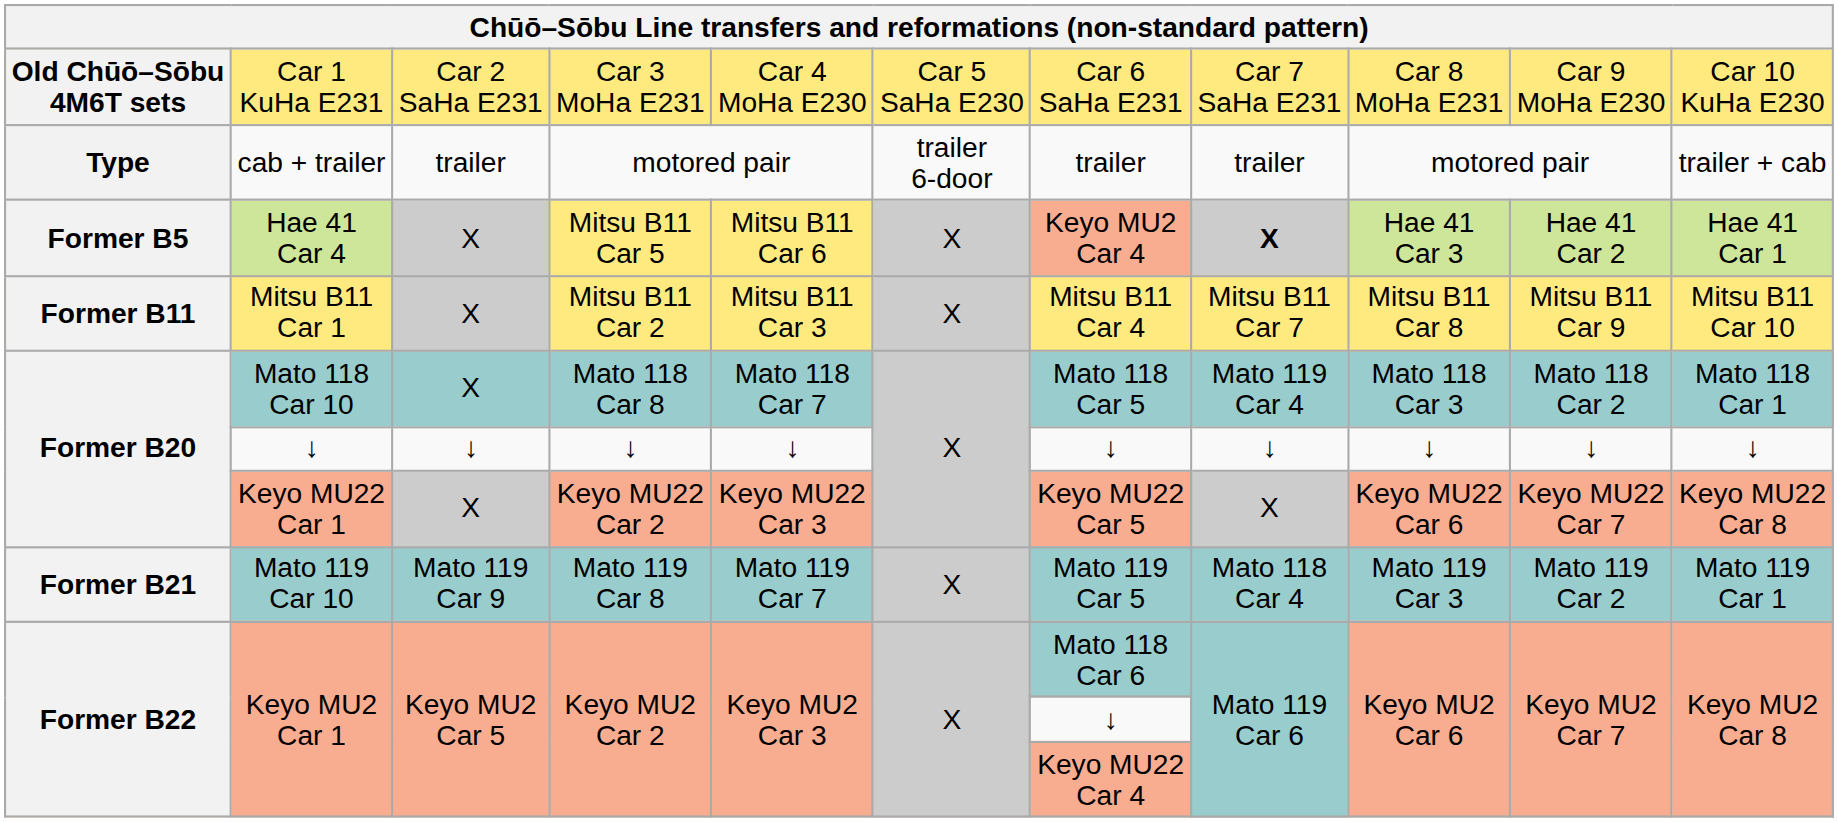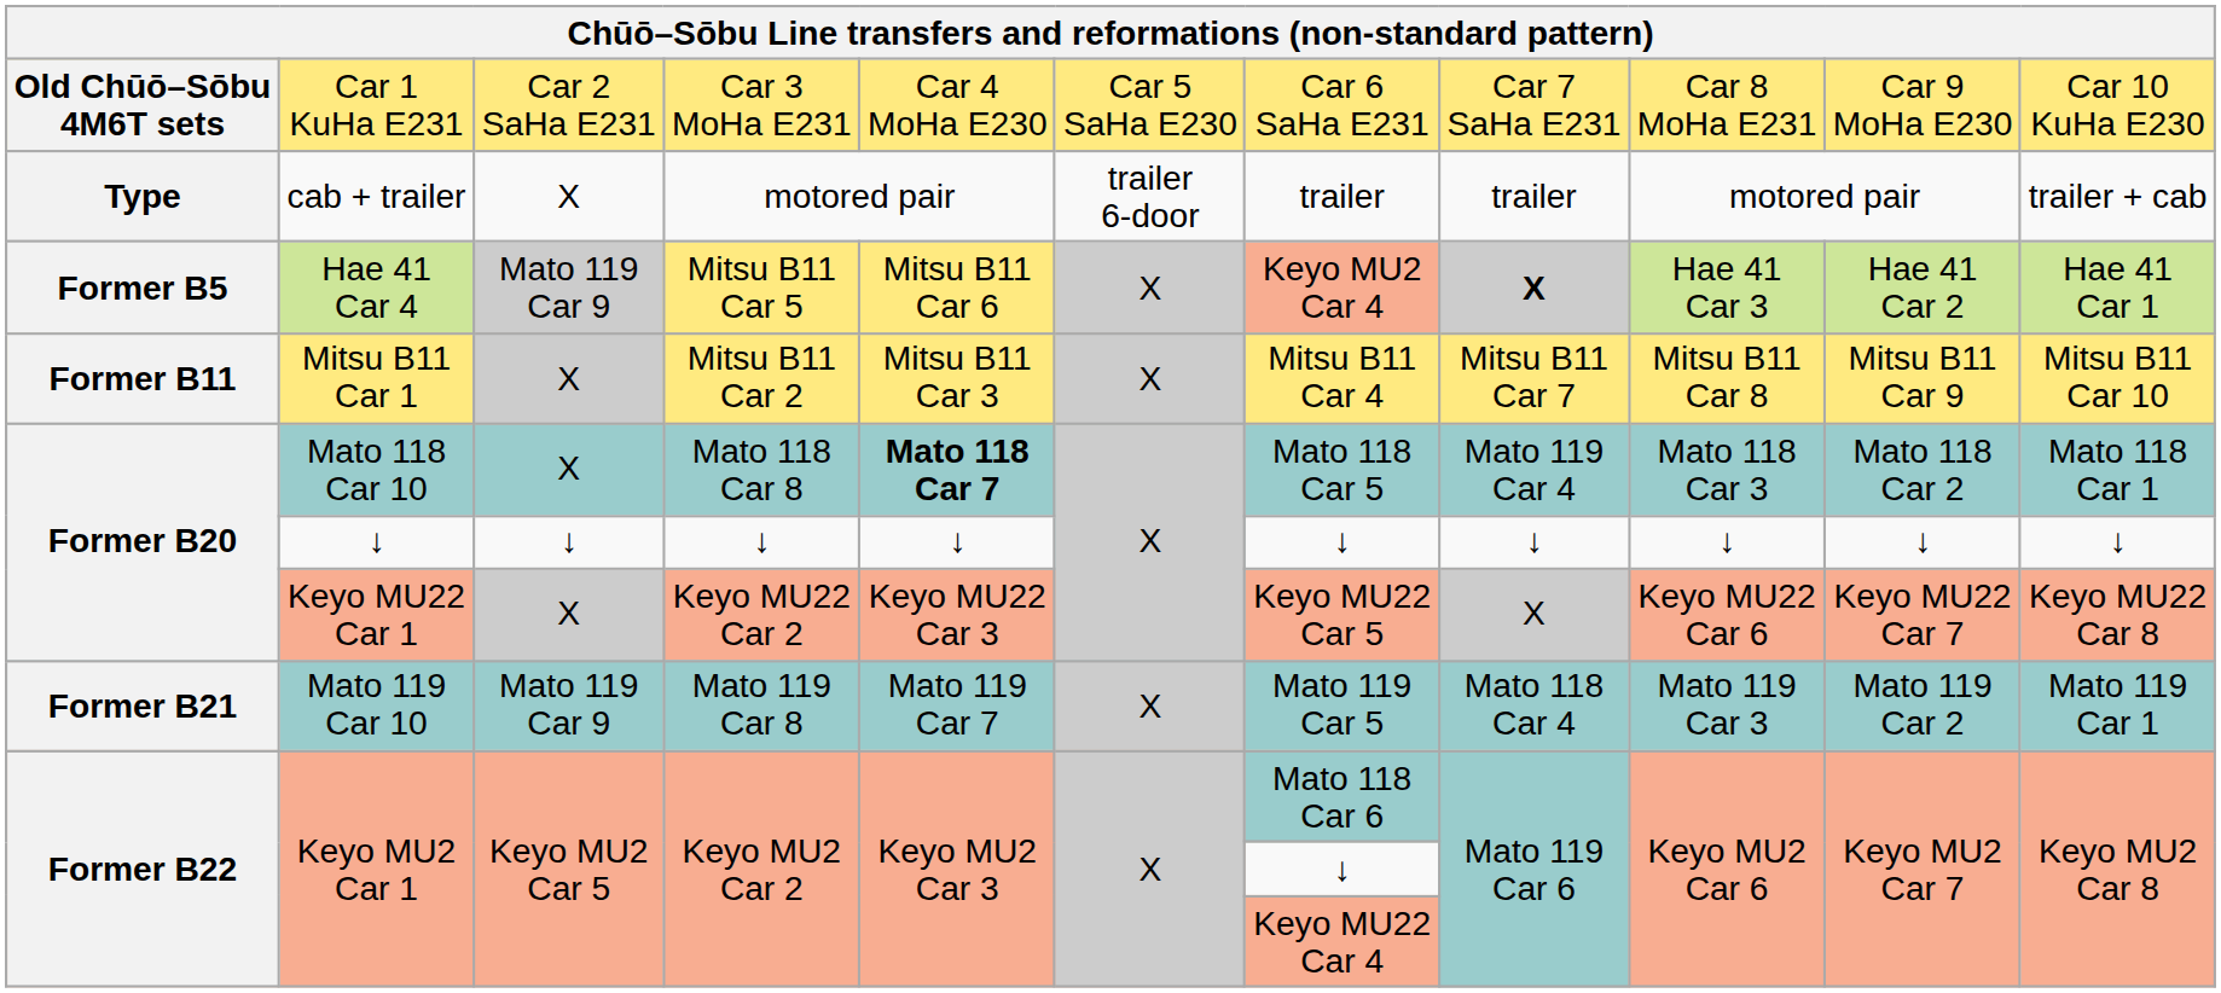 <table class="wikitable" style="text-align: center; font-size:85%;">
 <tr>
 <th colspan="11">Chūō–Sōbu Line transfers and reformations (non-standard pattern)</th>
 </tr>
 <tr style="background-color: #FFEA80;">
 <th>Old Chūō–Sōbu<br>4M6T sets</th>
 <td>Car 1<br>KuHa E231</td>
 <td>Car 2<br>SaHa E231</td>
 <td>Car 3<br>MoHa E231</td>
 <td>Car 4<br>MoHa E230</td>
 <td>Car 5<br>SaHa E230</td>
 <td>Car 6<br>SaHa E231</td>
 <td>Car 7<br>SaHa E231</td>
 <td>Car 8<br>MoHa E231</td>
 <td>Car 9<br>MoHa E230</td>
 <td>Car 10<br>KuHa E230</td>
 </tr>
 <tr>
 <th>Type</th>
 <td>cab + trailer</td>
-<td>trailer</td>
+<td>X</td>
 <td colspan=2>motored pair</td>
 <td>trailer<br>6-door</td>
 <td>trailer</td>
 <td>trailer</td>
 <td colspan=2>motored pair</td>
 <td>trailer + cab</td>
 </tr>
 <tr style="background-color: #ccc;">
 <th>Former B5</th>
 <td style="background-color: #CDE699;"><abbr>Hae</abbr> 41<br>Car 4</td>
-<td>X</td>
+<td>Mato 119<br>Car 9</td>
 <td style="background-color: #FFEA80;"><abbr>Mitsu</abbr> B11<br>Car 5</td>
 <td style="background-color: #FFEA80;">Mitsu B11<br>Car 6</td>
 <td>X</td>
 <td style="background-color: #F8AD91;"><abbr>Keyo</abbr> MU2<br>Car 4</td>
 <td><strong>X</strong></td>
 <td style="background-color: #CDE699;">Hae 41<br>Car 3</td>
 <td style="background-color: #CDE699;">Hae 41<br>Car 2</td>
 <td style="background-color: #CDE699;">Hae 41<br>Car 1</td>
 </tr>
 <tr style="background-color: #FFEA80;">
 <th>Former B11</th>
 <td>Mitsu B11<br>Car 1</td>
 <td style="background-color: #ccc;">X</td>
 <td>Mitsu B11<br>Car 2</td>
 <td>Mitsu B11<br>Car 3</td>
 <td style="background-color: #ccc;">X</td>
 <td>Mitsu B11<br>Car 4</td>
 <td>Mitsu B11<br>Car 7</td>
 <td>Mitsu B11<br>Car 8</td>
 <td>Mitsu B11<br>Car 9</td>
 <td>Mitsu B11<br>Car 10</td>
 </tr>
 <tr style="background-color: #99CCCC;">
 <th rowspan=3>Former B20</th>
 <td><abbr>Mato</abbr> 118<br>Car 10</td>
 <td>X</td>
 <td>Mato 118<br>Car 8</td>
-<td>Mato 118<br>Car 7</td>
+<td><strong>Mato 118<br>Car 7</strong></td>
 <td style="background-color: #ccc;" rowspan=3>X</td>
 <td>Mato 118<br>Car 5</td>
 <td>Mato 119<br>Car 4</td>
 <td>Mato 118<br>Car 3</td>
 <td>Mato 118<br>Car 2</td>
 <td>Mato 118<br>Car 1</td>
 </tr>
 <tr>
 <td>↓</td>
 <td>↓</td>
 <td>↓</td>
 <td>↓</td>
 <td>↓</td>
 <td>↓</td>
 <td>↓</td>
 <td>↓</td>
 <td>↓</td>
 </tr>
 <tr style="background-color: #F8AD91;">
 <td>Keyo MU22<br>Car 1</td>
 <td style="background-color: #ccc;">X</td>
 <td>Keyo MU22<br>Car 2</td>
 <td>Keyo MU22<br>Car 3</td>
 <td>Keyo MU22<br>Car 5</td>
 <td style="background-color: #ccc;">X</td>
 <td>Keyo MU22<br>Car 6</td>
 <td>Keyo MU22<br>Car 7</td>
 <td>Keyo MU22<br>Car 8</td>
 </tr>
 <tr style="background-color: #99CCCC;">
 <th>Former B21</th>
 <td>Mato 119<br>Car 10</td>
 <td>Mato 119<br>Car 9</td>
 <td>Mato 119<br>Car 8</td>
 <td>Mato 119<br>Car 7</td>
 <td style="background-color: #ccc;">X</td>
 <td>Mato 119<br>Car 5</td>
 <td>Mato 118<br>Car 4</td>
 <td>Mato 119<br>Car 3</td>
 <td>Mato 119<br>Car 2</td>
 <td>Mato 119<br>Car 1</td>
 </tr>
 <tr style="background-color: #F8AD91;">
 <th rowspan=3>Former B22</th>
 <td rowspan=3>Keyo MU2<br>Car 1</td>
 <td rowspan=3>Keyo MU2<br>Car 5</td>
 <td rowspan=3>Keyo MU2<br>Car 2</td>
 <td rowspan=3>Keyo MU2<br>Car 3</td>
 <td style="background-color: #ccc;" rowspan=3>X</td>
 <td style="background-color: #99CCCC;">Mato 118<br>Car 6</td>
 <td style="background-color: #99CCCC;" rowspan=3>Mato 119<br>Car 6</td>
 <td rowspan=3>Keyo MU2<br>Car 6</td>
 <td rowspan=3>Keyo MU2<br>Car 7</td>
 <td rowspan=3>Keyo MU2<br>Car 8</td>
 </tr>
 <tr>
 <td>↓</td>
 </tr>
 <tr style="background-color: #F8AD91;">
 <td>Keyo MU22<br>Car 4</td>
 </tr>
 </table>
